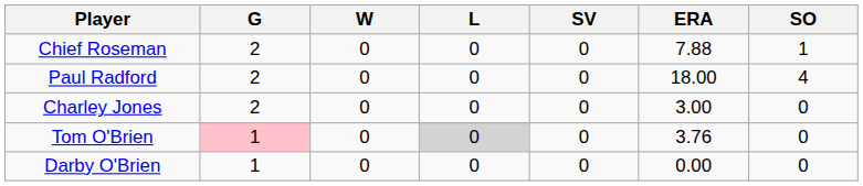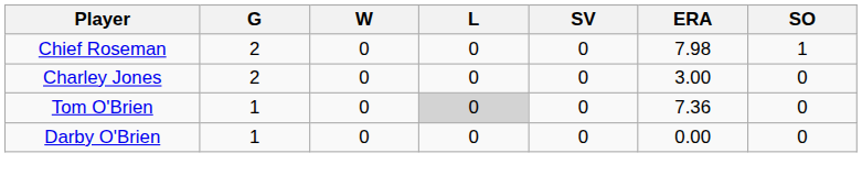 <table class="wikitable sortable">
 <tr>
 <th bgcolor="#DDDDFF" width="16%">Player</th>
 <th bgcolor="#DDDDFF" width="9%">G</th>
 <th bgcolor="#DDDDFF" width="9%">W</th>
 <th bgcolor="#DDDDFF" width="9%">L</th>
 <th bgcolor="#DDDDFF" width="9%">SV</th>
 <th bgcolor="#DDDDFF" width="9%">ERA</th>
 <th bgcolor="#DDDDFF" width="9%">SO</th>
 </tr>
 <tr align="center">
 <td><a href='#'>Chief Roseman</a></td>
 <td>2</td>
 <td>0</td>
 <td>0</td>
 <td>0</td>
-<td>7.88</td>
+<td>7.98</td>
 <td>1</td>
-</tr>
-<tr align=center>
-<td><a href='#'>Paul Radford</a></td>
-<td>2</td>
-<td>0</td>
-<td>0</td>
-<td>0</td>
-<td>18.00</td>
-<td>4</td>
 </tr>
 <tr align=center>
 <td><a href='#'>Charley Jones</a></td>
 <td>2</td>
 <td>0</td>
 <td>0</td>
 <td>0</td>
 <td>3.00</td>
 <td>0</td>
 </tr>
 <tr align=center>
 <td><a href='#'>Tom O'Brien</a></td>
-<td style="background: pink;">1</td>
+<td>1</td>
 <td>0</td>
 <td style="background: lightgrey;">0</td>
 <td>0</td>
-<td>3.76</td>
+<td>7.36</td>
 <td>0</td>
 </tr>
 <tr align=center>
 <td><a href='#'>Darby O'Brien</a></td>
 <td>1</td>
 <td>0</td>
 <td>0</td>
 <td>0</td>
 <td>0.00</td>
 <td>0</td>
 </tr>
 </table>
